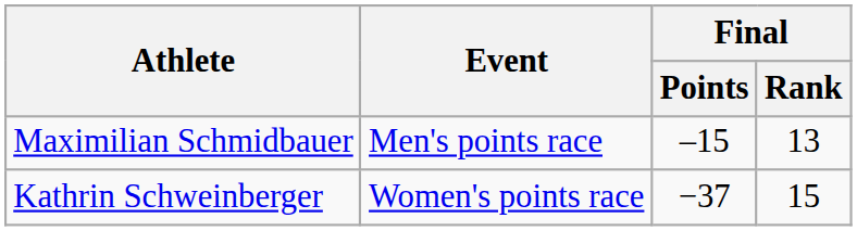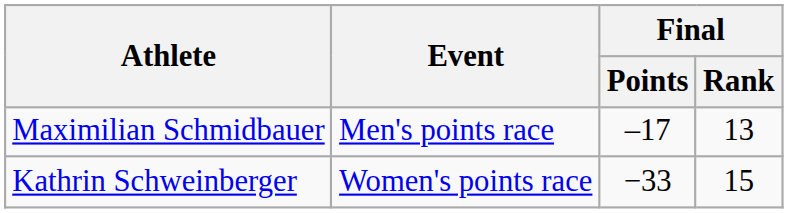 <table class="wikitable" style="font-size:90%">
 <tr>
 <th rowspan=2>Athlete</th>
 <th rowspan=2>Event</th>
 <th colspan=2>Final</th>
 </tr>
 <tr>
 <th>Points</th>
 <th>Rank</th>
 </tr>
 <tr align=center>
 <td align=left><a href='#'>Maximilian Schmidbauer</a></td>
 <td align=left><a href='#'>Men's points race</a></td>
-<td>–15</td>
+<td>–17</td>
 <td>13</td>
 </tr>
 <tr align=center>
 <td align=left><a href='#'>Kathrin Schweinberger</a></td>
 <td align=left><a href='#'>Women's points race</a></td>
-<td>−37</td>
+<td>−33</td>
 <td>15</td>
 </tr>
 </table>
